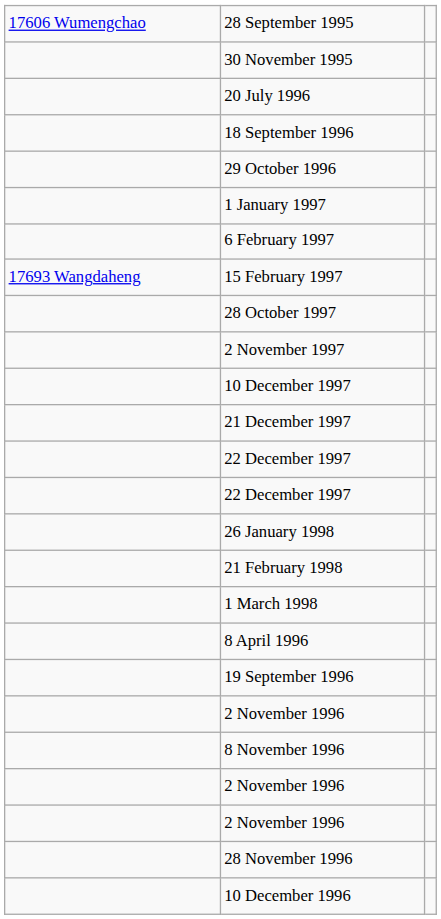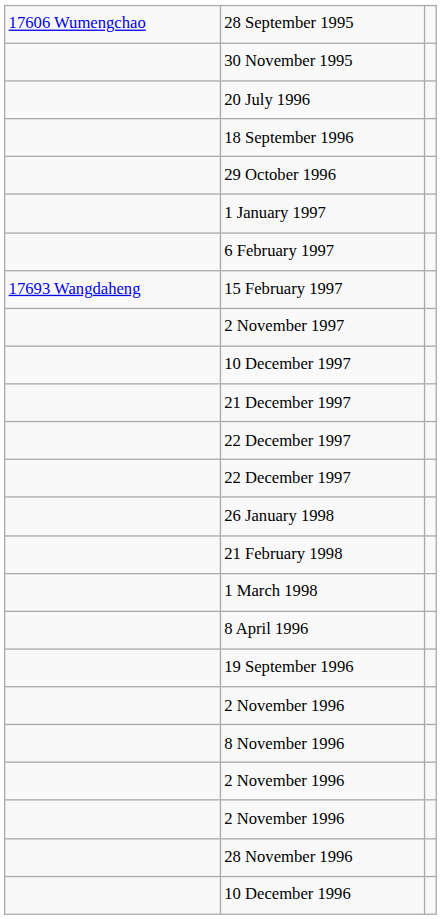 <table class="wikitable" style="font-size: 80%; float: left; width: 26em; margin-right: 1em; height: 700px">
 <tr>
 <td><a href='#'>17606 Wumengchao</a></td>
 <td>28 September 1995</td>
 <td></td>
 </tr>
 <tr>
 <td></td>
 <td>30 November 1995</td>
 <td></td>
 </tr>
 <tr>
 <td></td>
 <td>20 July 1996</td>
 <td></td>
 </tr>
 <tr>
 <td></td>
 <td>18 September 1996</td>
 <td></td>
 </tr>
 <tr>
 <td></td>
 <td>29 October 1996</td>
 <td></td>
 </tr>
 <tr>
 <td></td>
 <td>1 January 1997</td>
 <td></td>
 </tr>
 <tr>
 <td></td>
 <td>6 February 1997</td>
 <td></td>
 </tr>
 <tr>
 <td><a href='#'>17693 Wangdaheng</a></td>
 <td>15 February 1997</td>
-<td></td>
-</tr>
-<tr>
-<td></td>
-<td>28 October 1997</td>
 <td></td>
 </tr>
 <tr>
 <td></td>
 <td>2 November 1997</td>
 <td></td>
 </tr>
 <tr>
 <td></td>
 <td>10 December 1997</td>
 <td></td>
 </tr>
 <tr>
 <td></td>
 <td>21 December 1997</td>
 <td></td>
 </tr>
 <tr>
 <td></td>
 <td>22 December 1997</td>
 <td></td>
 </tr>
 <tr>
 <td></td>
 <td>22 December 1997</td>
 <td></td>
 </tr>
 <tr>
 <td></td>
 <td>26 January 1998</td>
 <td></td>
 </tr>
 <tr>
 <td></td>
 <td>21 February 1998</td>
 <td></td>
 </tr>
 <tr>
 <td></td>
 <td>1 March 1998</td>
 <td></td>
 </tr>
 <tr>
 <td></td>
 <td>8 April 1996</td>
 <td></td>
 </tr>
 <tr>
 <td></td>
 <td>19 September 1996</td>
 <td></td>
 </tr>
 <tr>
 <td></td>
 <td>2 November 1996</td>
 <td></td>
 </tr>
 <tr>
 <td></td>
 <td>8 November 1996</td>
 <td></td>
 </tr>
 <tr>
 <td></td>
 <td>2 November 1996</td>
 <td></td>
 </tr>
 <tr>
 <td></td>
 <td>2 November 1996</td>
 <td></td>
 </tr>
 <tr>
 <td></td>
 <td>28 November 1996</td>
 <td></td>
 </tr>
 <tr>
 <td></td>
 <td>10 December 1996</td>
 <td></td>
 </tr>
 </table>
